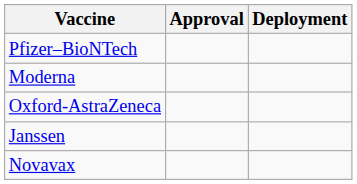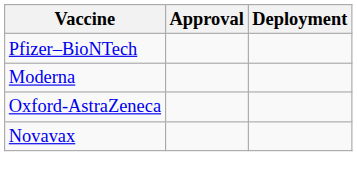 <table class="wikitable">
 <tr>
 <th>Vaccine</th>
 <th>Approval</th>
 <th>Deployment</th>
 </tr>
 <tr>
 <td><a href='#'>Pfizer–BioNTech</a></td>
 <td></td>
 <td></td>
 </tr>
 <tr>
 <td><a href='#'>Moderna</a></td>
 <td></td>
 <td></td>
 </tr>
 <tr>
 <td><a href='#'>Oxford-AstraZeneca</a></td>
 <td></td>
 <td></td>
 </tr>
 <tr>
-<td><a href='#'>Janssen</a></td>
-<td></td>
-<td></td>
-</tr>
-<tr>
 <td><a href='#'>Novavax</a></td>
 <td></td>
 <td></td>
 </tr>
 </table>
